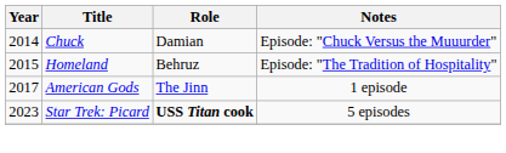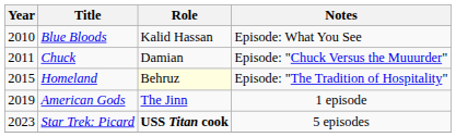 <table class="wikitable sortable">
 <tr>
 <th>Year</th>
 <th>Title</th>
 <th>Role</th>
 <th>Notes</th>
 </tr>
 <tr>
-<td>2014</td>
+<td>2010</td>
+<td><em><a href='#'>Blue Bloods</a></em></td>
+<td>Kalid Hassan</td>
+<td>Episode: What You See</td>
+</tr>
+<tr>
+<td>2011</td>
 <td><em><a href='#'>Chuck</a></em></td>
 <td>Damian</td>
 <td>Episode: "<a href='#'>Chuck Versus the Muuurder</a>"</td>
 </tr>
 <tr>
 <td>2015</td>
 <td><em><a href='#'>Homeland</a></em></td>
-<td>Behruz</td>
+<td style="background: lightyellow;">Behruz</td>
 <td>Episode: "<a href='#'>The Tradition of Hospitality</a>"</td>
 </tr>
 <tr>
-<td>2017</td>
+<td>2019</td>
 <td><em><a href='#'>American Gods</a></em></td>
 <td><a href='#'>The Jinn</a></td>
 <td align=center>1 episode</td>
 </tr>
 <tr>
 <td>2023</td>
 <td><em><a href='#'>Star Trek: Picard</a></em></td>
 <td><strong>USS <em>Titan</em> cook</strong></td>
 <td align=center>5 episodes</td>
 </tr>
 <tr>
 </tr>
 </table>
